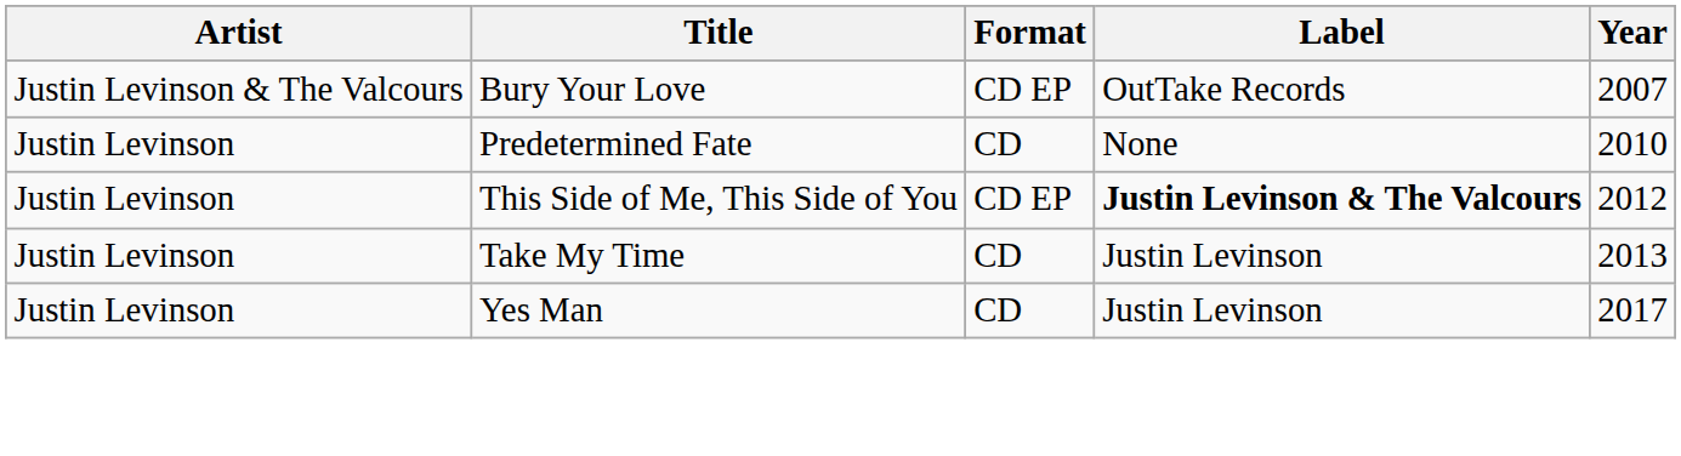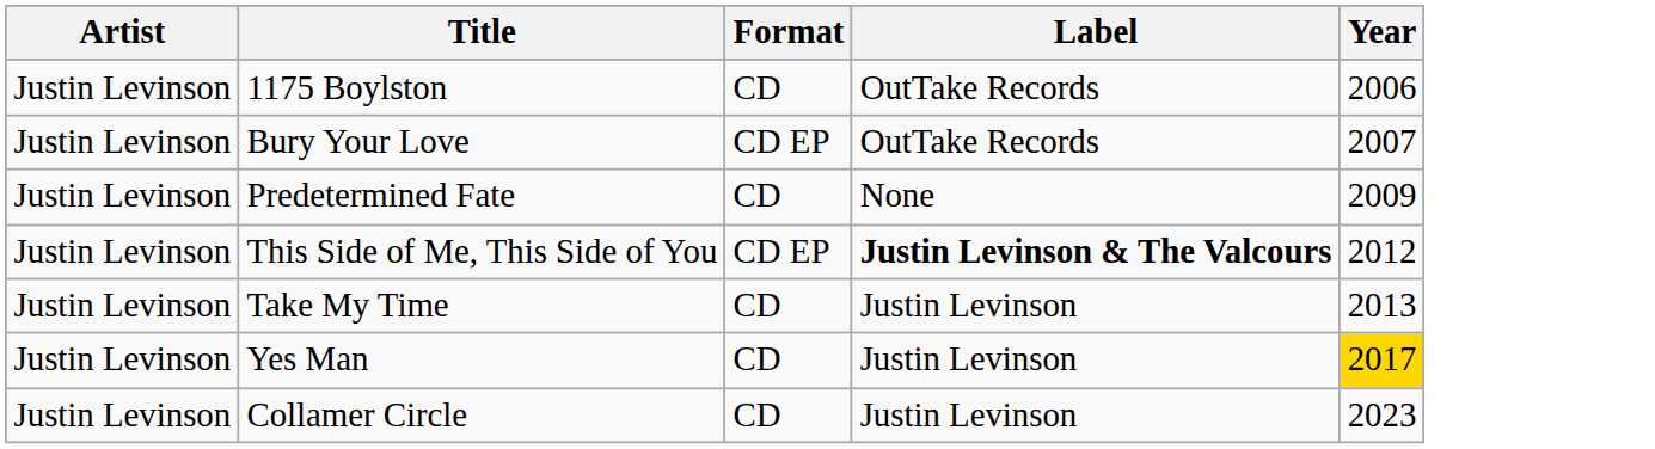 <table class="wikitable">
 <tr>
 <th>Artist</th>
 <th>Title</th>
 <th>Format</th>
 <th>Label</th>
 <th>Year</th>
 </tr>
 <tr>
-<td>Justin Levinson & The Valcours</td>
+<td>Justin Levinson</td>
+<td>1175 Boylston</td>
+<td>CD</td>
+<td>OutTake Records</td>
+<td>2006</td>
+</tr>
+<tr>
+<td>Justin Levinson</td>
 <td>Bury Your Love</td>
 <td>CD EP</td>
 <td>OutTake Records</td>
 <td>2007</td>
 </tr>
 <tr>
 <td>Justin Levinson</td>
 <td>Predetermined Fate</td>
 <td>CD</td>
 <td>None</td>
-<td>2010</td>
+<td>2009</td>
 </tr>
 <tr>
 <td>Justin Levinson</td>
 <td>This Side of Me, This Side of You</td>
 <td>CD EP</td>
 <td><strong>Justin Levinson & The Valcours</strong></td>
 <td>2012</td>
 </tr>
 <tr>
 <td>Justin Levinson</td>
 <td>Take My Time</td>
 <td>CD</td>
 <td>Justin Levinson</td>
 <td>2013</td>
 </tr>
 <tr>
 <td>Justin Levinson</td>
 <td>Yes Man</td>
 <td>CD</td>
 <td>Justin Levinson</td>
-<td>2017</td>
+<td style="background: gold;">2017</td>
+</tr>
+<tr>
+<td>Justin Levinson</td>
+<td>Collamer Circle</td>
+<td>CD</td>
+<td>Justin Levinson</td>
+<td>2023</td>
 </tr>
 </table>
